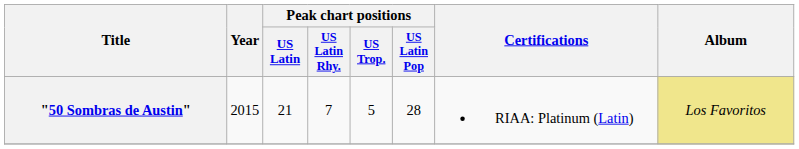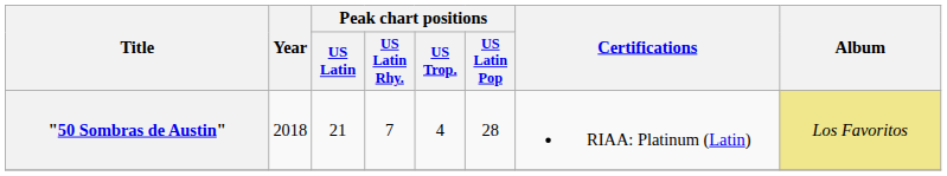 <table class="wikitable plainrowheaders" style="text-align:center;">
 <tr>
 <th scope="col" rowspan="2" style="width:15em;">Title</th>
 <th scope="col" rowspan="2" style="width:1em;">Year</th>
 <th scope="col" colspan="4">Peak chart positions</th>
 <th scope="col" rowspan="2" style="width:15em;"><a href='#'>Certifications</a></th>
 <th scope="col" rowspan="2" style="width:9em;">Album</th>
 </tr>
 <tr>
 <th scope="col" style="width:3em;font-size:90%;"><a href='#'>US<br>Latin</a><br></th>
 <th scope="col" style="width:3em;font-size:85%;"><a href='#'>US <br> Latin <br> Rhy.</a><br></th>
 <th scope="col" style="width:3em;font-size:85%;"><a href='#'>US <br> Trop.</a><br></th>
 <th scope="col" style="width:3em;font-size:85%;"><a href='#'>US <br> Latin<br>Pop</a><br></th>
 </tr>
 <tr>
 <th scope="row">"<a href='#'>50 Sombras de Austin</a>"<br></th>
-<td>2015</td>
+<td>2018</td>
 <td>21</td>
 <td>7</td>
-<td>5</td>
+<td>4</td>
 <td>28</td>
 <td><br><ul><li>RIAA: Platinum <span>(<a href='#'>Latin</a>)</span></li></ul></td>
 <td style="background: khaki;"><em>Los Favoritos</em></td>
 </tr>
 <tr>
 </tr>
 </table>
